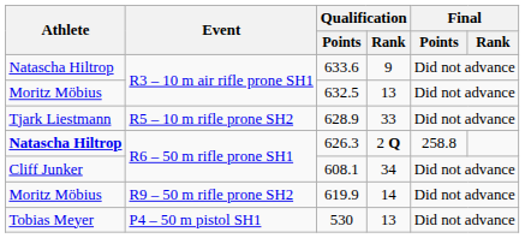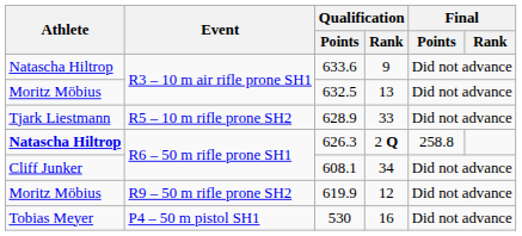 <table class="wikitable" style="font-size:90%">
 <tr>
 <th rowspan="2">Athlete</th>
 <th rowspan="2">Event</th>
 <th colspan="2">Qualification</th>
 <th colspan="2">Final</th>
 </tr>
 <tr style="font-size:95%">
 <th>Points</th>
 <th>Rank</th>
 <th>Points</th>
 <th>Rank</th>
 </tr>
 <tr align=center>
 <td align=left><a href='#'>Natascha Hiltrop</a></td>
 <td align=left rowspan=2><a href='#'>R3 – 10 m air rifle prone SH1</a></td>
 <td>633.6</td>
 <td>9</td>
 <td colspan=2>Did not advance</td>
 </tr>
 <tr align=center>
 <td align=left><a href='#'>Moritz Möbius</a></td>
 <td>632.5</td>
 <td>13</td>
 <td colspan=2>Did not advance</td>
 </tr>
 <tr align=center>
 <td align=left><a href='#'>Tjark Liestmann</a></td>
 <td align=left><a href='#'>R5 – 10 m rifle prone SH2</a></td>
 <td>628.9</td>
 <td>33</td>
 <td colspan=2>Did not advance</td>
 </tr>
 <tr align=center>
 <td align=left><strong><a href='#'>Natascha Hiltrop</a></strong></td>
 <td align=left rowspan=2><a href='#'>R6 – 50 m rifle prone SH1</a></td>
 <td>626.3</td>
 <td>2 <strong>Q</strong></td>
 <td>258.8 </td>
 <td></td>
 </tr>
 <tr align=center>
 <td align=left><a href='#'>Cliff Junker</a></td>
 <td>608.1</td>
 <td>34</td>
 <td colspan=2>Did not advance</td>
 </tr>
 <tr align=center>
 <td align=left><a href='#'>Moritz Möbius</a></td>
 <td align=left><a href='#'>R9 – 50 m rifle prone SH2</a></td>
 <td>619.9</td>
-<td>14</td>
+<td>12</td>
 <td colspan=2>Did not advance</td>
 </tr>
 <tr align=center>
 <td align=left><a href='#'>Tobias Meyer</a></td>
 <td align=left><a href='#'>P4 – 50 m pistol SH1</a></td>
 <td>530</td>
-<td>13</td>
+<td>16</td>
 <td colspan=2>Did not advance</td>
 </tr>
 </table>
